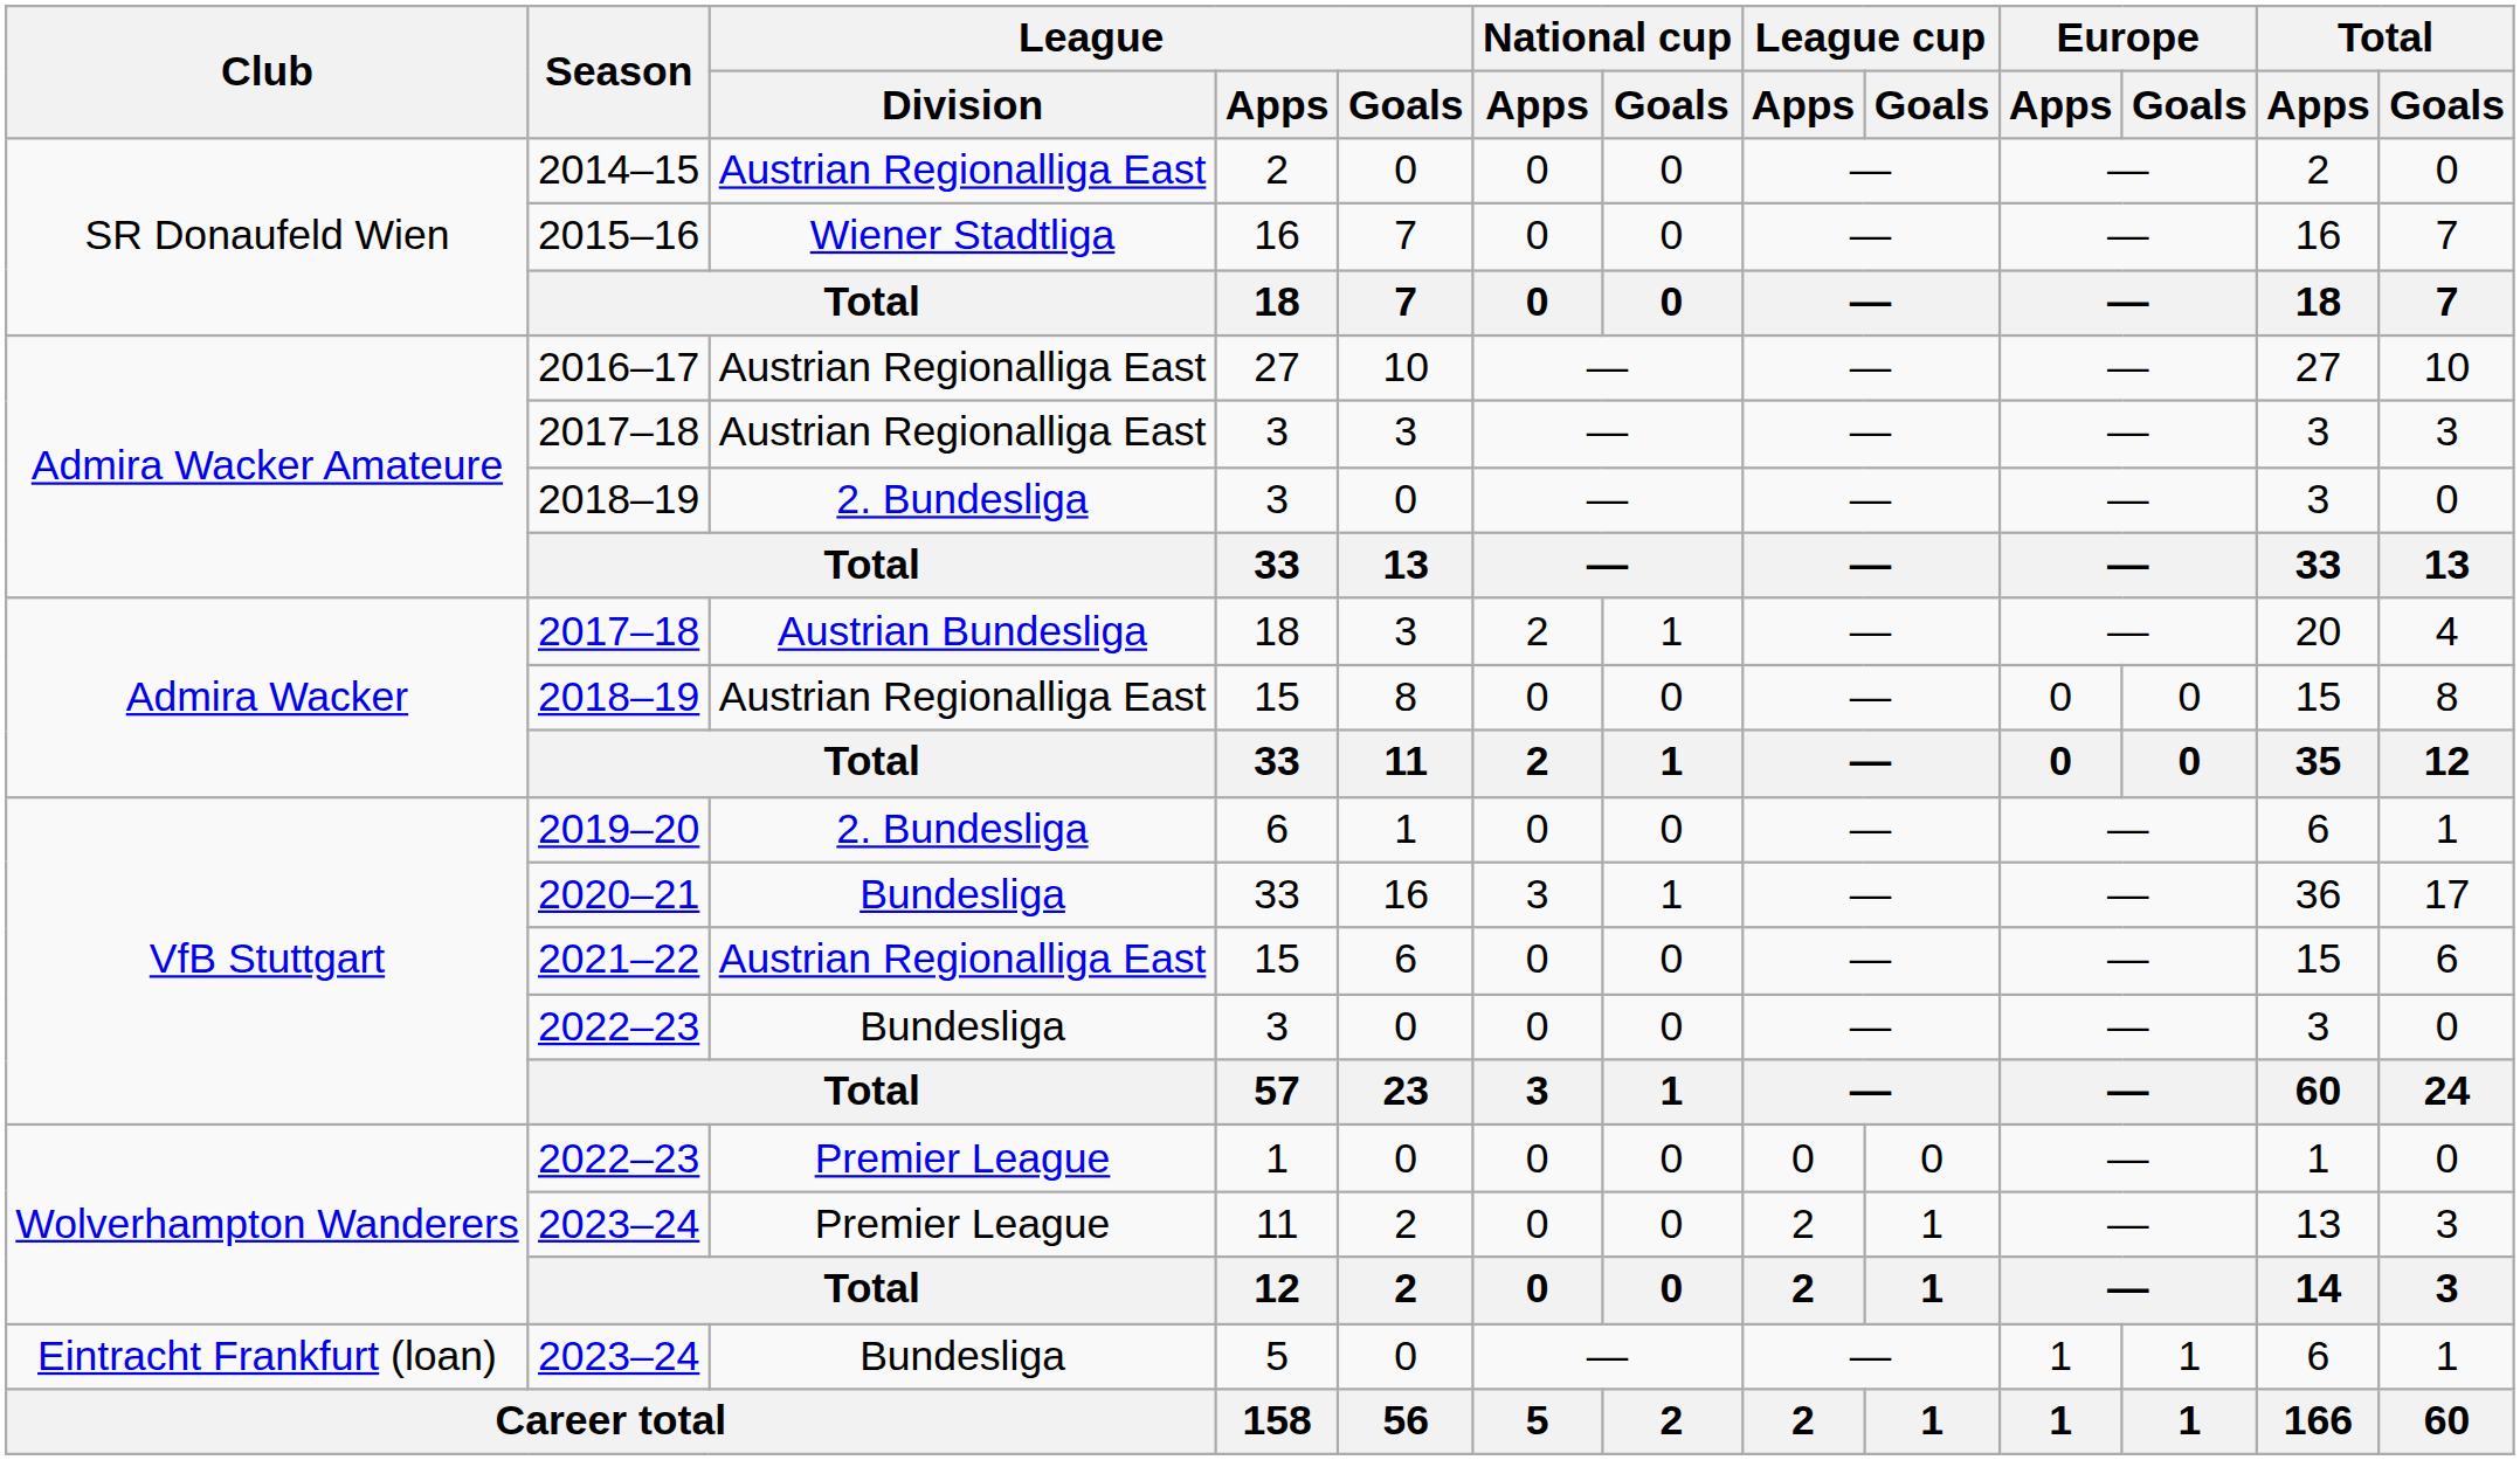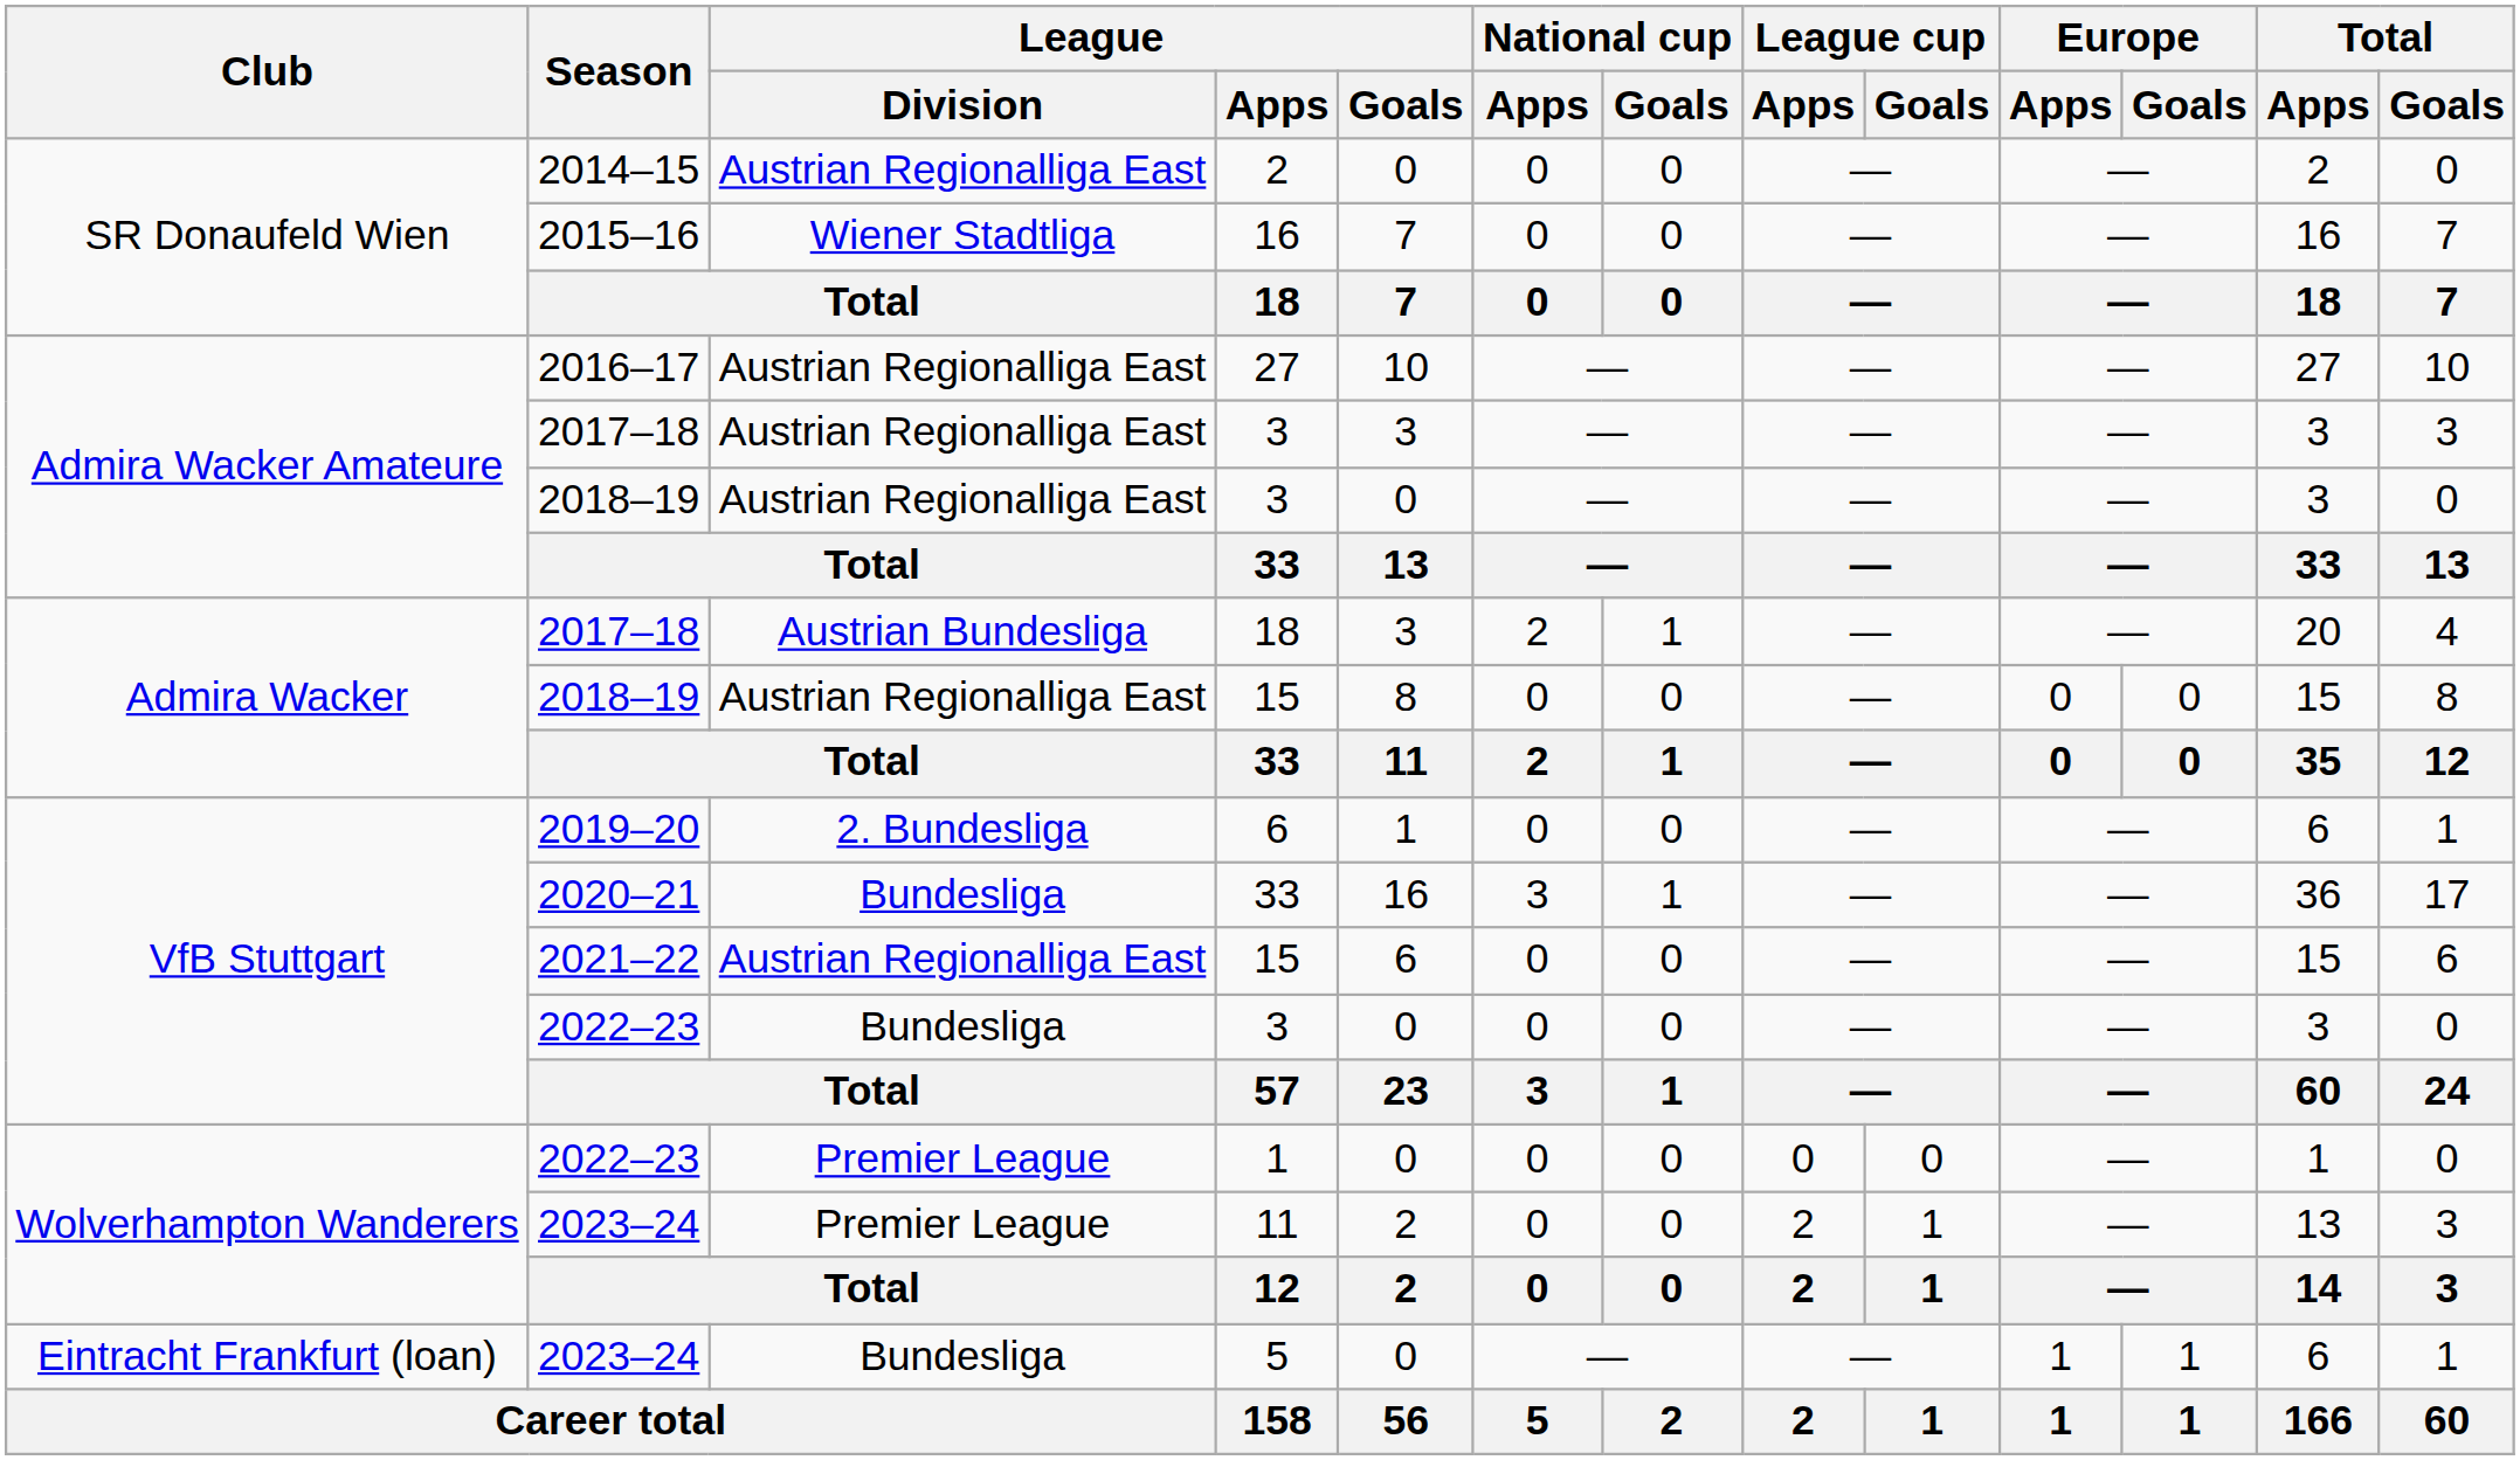 <table class="wikitable" Style="text-align: center">
 <tr>
 <th rowspan="2">Club</th>
 <th rowspan="2">Season</th>
 <th colspan="3">League</th>
 <th colspan="2">National cup</th>
 <th colspan="2">League cup</th>
 <th colspan="2">Europe</th>
 <th colspan="2">Total</th>
 </tr>
 <tr>
 <th>Division</th>
 <th>Apps</th>
 <th>Goals</th>
 <th>Apps</th>
 <th>Goals</th>
 <th>Apps</th>
 <th>Goals</th>
 <th>Apps</th>
 <th>Goals</th>
 <th>Apps</th>
 <th>Goals</th>
 </tr>
 <tr>
 <td rowspan="3">SR Donaufeld Wien</td>
 <td>2014–15</td>
 <td><a href='#'>Austrian Regionalliga East</a></td>
 <td>2</td>
 <td>0</td>
 <td>0</td>
 <td>0</td>
 <td colspan="2">—</td>
 <td colspan="2">—</td>
 <td>2</td>
 <td>0</td>
 </tr>
 <tr>
 <td>2015–16</td>
 <td><a href='#'>Wiener Stadtliga</a></td>
 <td>16</td>
 <td>7</td>
 <td>0</td>
 <td>0</td>
 <td colspan="2">—</td>
 <td colspan="2">—</td>
 <td>16</td>
 <td>7</td>
 </tr>
 <tr>
 <th colspan="2">Total</th>
 <th>18</th>
 <th>7</th>
 <th>0</th>
 <th>0</th>
 <th colspan="2">—</th>
 <th colspan="2">—</th>
 <th>18</th>
 <th>7</th>
 </tr>
 <tr>
 <td rowspan="4"><a href='#'>Admira Wacker Amateure</a></td>
 <td>2016–17</td>
 <td>Austrian Regionalliga East</td>
 <td>27</td>
 <td>10</td>
 <td colspan="2">—</td>
 <td colspan="2">—</td>
 <td colspan="2">—</td>
 <td>27</td>
 <td>10</td>
 </tr>
 <tr>
 <td>2017–18</td>
 <td>Austrian Regionalliga East</td>
 <td>3</td>
 <td>3</td>
 <td colspan="2">—</td>
 <td colspan="2">—</td>
 <td colspan="2">—</td>
 <td>3</td>
 <td>3</td>
 </tr>
 <tr>
 <td>2018–19</td>
-<td><a href='#'>2. Bundesliga</a></td>
+<td>Austrian Regionalliga East</td>
 <td>3</td>
 <td>0</td>
 <td colspan="2">—</td>
 <td colspan="2">—</td>
 <td colspan="2">—</td>
 <td>3</td>
 <td>0</td>
 </tr>
 <tr>
 <th colspan="2">Total</th>
 <th>33</th>
 <th>13</th>
 <th colspan="2">—</th>
 <th colspan="2">—</th>
 <th colspan="2">—</th>
 <th>33</th>
 <th>13</th>
 </tr>
 <tr>
 <td rowspan="3"><a href='#'>Admira Wacker</a></td>
 <td><a href='#'>2017–18</a></td>
 <td><a href='#'>Austrian Bundesliga</a></td>
 <td>18</td>
 <td>3</td>
 <td>2</td>
 <td>1</td>
 <td colspan="2">—</td>
 <td colspan="2">—</td>
 <td>20</td>
 <td>4</td>
 </tr>
 <tr>
 <td><a href='#'>2018–19</a></td>
 <td>Austrian Regionalliga East</td>
 <td>15</td>
 <td>8</td>
 <td>0</td>
 <td>0</td>
 <td colspan="2">—</td>
 <td>0</td>
 <td>0</td>
 <td>15</td>
 <td>8</td>
 </tr>
 <tr>
 <th colspan="2">Total</th>
 <th>33</th>
 <th>11</th>
 <th>2</th>
 <th>1</th>
 <th colspan="2">—</th>
 <th>0</th>
 <th>0</th>
 <th>35</th>
 <th>12</th>
 </tr>
 <tr>
 <td rowspan="5"><a href='#'>VfB Stuttgart</a></td>
 <td><a href='#'>2019–20</a></td>
 <td><a href='#'>2. Bundesliga</a></td>
 <td>6</td>
 <td>1</td>
 <td>0</td>
 <td>0</td>
 <td colspan="2">—</td>
 <td colspan="2">—</td>
 <td>6</td>
 <td>1</td>
 </tr>
 <tr>
 <td><a href='#'>2020–21</a></td>
 <td><a href='#'>Bundesliga</a></td>
 <td>33</td>
 <td>16</td>
 <td>3</td>
 <td>1</td>
 <td colspan="2">—</td>
 <td colspan="2">—</td>
 <td>36</td>
 <td>17</td>
 </tr>
 <tr>
 <td><a href='#'>2021–22</a></td>
 <td><a href='#'>Austrian Regionalliga East</a></td>
 <td>15</td>
 <td>6</td>
 <td>0</td>
 <td>0</td>
 <td colspan="2">—</td>
 <td colspan="2">—</td>
 <td>15</td>
 <td>6</td>
 </tr>
 <tr>
 <td><a href='#'>2022–23</a></td>
 <td>Bundesliga</td>
 <td>3</td>
 <td>0</td>
 <td>0</td>
 <td>0</td>
 <td colspan="2">—</td>
 <td colspan="2">—</td>
 <td>3</td>
 <td>0</td>
 </tr>
 <tr>
 <th colspan="2">Total</th>
 <th>57</th>
 <th>23</th>
 <th>3</th>
 <th>1</th>
 <th colspan="2">—</th>
 <th colspan="2">—</th>
 <th>60</th>
 <th>24</th>
 </tr>
 <tr>
 <td rowspan="3"><a href='#'>Wolverhampton Wanderers</a></td>
 <td><a href='#'>2022–23</a></td>
 <td><a href='#'>Premier League</a></td>
 <td>1</td>
 <td>0</td>
 <td>0</td>
 <td>0</td>
 <td>0</td>
 <td>0</td>
 <td colspan="2">—</td>
 <td>1</td>
 <td>0</td>
 </tr>
 <tr>
 <td><a href='#'>2023–24</a></td>
 <td>Premier League</td>
 <td>11</td>
 <td>2</td>
 <td>0</td>
 <td>0</td>
 <td>2</td>
 <td>1</td>
 <td colspan="2">—</td>
 <td>13</td>
 <td>3</td>
 </tr>
 <tr>
 <th colspan="2">Total</th>
 <th>12</th>
 <th>2</th>
 <th>0</th>
 <th>0</th>
 <th>2</th>
 <th>1</th>
 <th colspan="2">—</th>
 <th>14</th>
 <th>3</th>
 </tr>
 <tr>
 <td><a href='#'>Eintracht Frankfurt</a> (loan)</td>
 <td><a href='#'>2023–24</a></td>
 <td>Bundesliga</td>
 <td>5</td>
 <td>0</td>
 <td colspan="2">—</td>
 <td colspan="2">—</td>
 <td>1</td>
 <td>1</td>
 <td>6</td>
 <td>1</td>
 </tr>
 <tr>
 <th colspan="3">Career total</th>
 <th>158</th>
 <th>56</th>
 <th>5</th>
 <th>2</th>
 <th>2</th>
 <th>1</th>
 <th>1</th>
 <th>1</th>
 <th>166</th>
 <th>60</th>
 </tr>
 </table>
